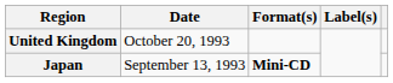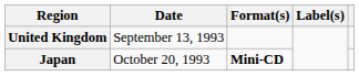 <table class="wikitable plainrowheaders">
 <tr>
 <th scope="col">Region</th>
 <th scope="col">Date</th>
 <th scope="col">Format(s)</th>
 <th scope="col">Label(s)</th>
 <th scope="col"></th>
 </tr>
 <tr>
 <th scope="row">United Kingdom</th>
-<td>October 20, 1993</td>
+<td>September 13, 1993</td>
 <td></td>
 <td rowspan="2"></td>
 <td></td>
 </tr>
 <tr>
 <th scope="row">Japan</th>
-<td>September 13, 1993</td>
+<td>October 20, 1993</td>
 <td><strong>Mini-CD</strong></td>
 <td></td>
 </tr>
 </table>
